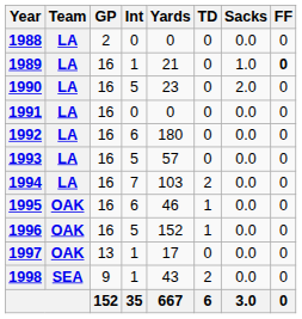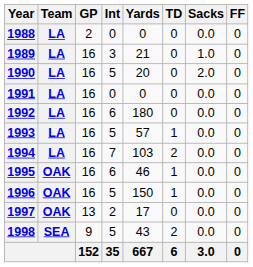 <table class="wikitable" style="text-align: center;">
 <tr>
 <th>Year</th>
 <th>Team</th>
 <th>GP</th>
 <th>Int</th>
 <th>Yards</th>
 <th>TD</th>
 <th>Sacks</th>
 <th>FF</th>
 </tr>
 <tr>
 <th><a href='#'>1988</a></th>
 <th><a href='#'>LA</a></th>
 <td>2</td>
 <td>0</td>
 <td>0</td>
 <td>0</td>
 <td>0.0</td>
 <td>0</td>
 </tr>
 <tr>
 <th><a href='#'>1989</a></th>
 <th><a href='#'>LA</a></th>
 <td>16</td>
-<td>1</td>
+<td>3</td>
 <td>21</td>
 <td>0</td>
 <td>1.0</td>
-<td><strong>0</strong></td>
+<td>0</td>
 </tr>
 <tr>
 <th><a href='#'>1990</a></th>
 <th><a href='#'>LA</a></th>
 <td>16</td>
 <td>5</td>
-<td>23</td>
+<td>20</td>
 <td>0</td>
 <td>2.0</td>
 <td>0</td>
 </tr>
 <tr>
 <th><a href='#'>1991</a></th>
 <th><a href='#'>LA</a></th>
 <td>16</td>
 <td>0</td>
 <td>0</td>
 <td>0</td>
 <td>0.0</td>
 <td>0</td>
 </tr>
 <tr>
 <th><a href='#'>1992</a></th>
 <th><a href='#'>LA</a></th>
 <td>16</td>
 <td>6</td>
 <td>180</td>
 <td>0</td>
 <td>0.0</td>
 <td>0</td>
 </tr>
 <tr>
 <th><a href='#'>1993</a></th>
 <th><a href='#'>LA</a></th>
 <td>16</td>
 <td>5</td>
 <td>57</td>
-<td>0</td>
+<td>1</td>
 <td>0.0</td>
 <td>0</td>
 </tr>
 <tr>
 <th><a href='#'>1994</a></th>
 <th><a href='#'>LA</a></th>
 <td>16</td>
 <td>7</td>
 <td>103</td>
 <td>2</td>
 <td>0.0</td>
 <td>0</td>
 </tr>
 <tr>
 <th><a href='#'>1995</a></th>
 <th><a href='#'>OAK</a></th>
 <td>16</td>
 <td>6</td>
 <td>46</td>
 <td>1</td>
 <td>0.0</td>
 <td>0</td>
 </tr>
 <tr>
 <th><a href='#'>1996</a></th>
 <th><a href='#'>OAK</a></th>
 <td>16</td>
 <td>5</td>
-<td>152</td>
+<td>150</td>
 <td>1</td>
 <td>0.0</td>
 <td>0</td>
 </tr>
 <tr>
 <th><a href='#'>1997</a></th>
 <th><a href='#'>OAK</a></th>
 <td>13</td>
-<td>1</td>
+<td>2</td>
 <td>17</td>
 <td>0</td>
 <td>0.0</td>
 <td>0</td>
 </tr>
 <tr>
 <th><a href='#'>1998</a></th>
 <th><a href='#'>SEA</a></th>
 <td>9</td>
-<td>1</td>
+<td>5</td>
 <td>43</td>
 <td>2</td>
 <td>0.0</td>
 <td>0</td>
 </tr>
 <tr>
 <th colspan="2"></th>
 <th>152</th>
 <th>35</th>
 <th>667</th>
 <th>6</th>
 <th>3.0</th>
 <th>0</th>
 </tr>
 </table>
